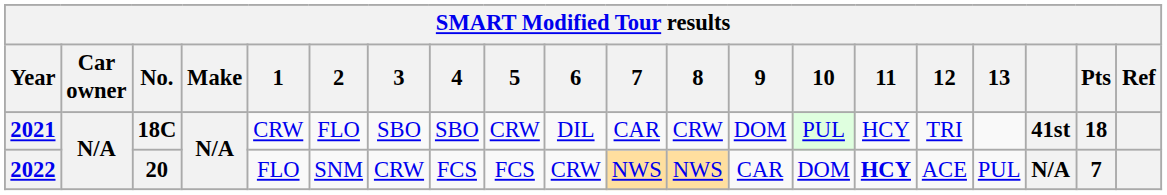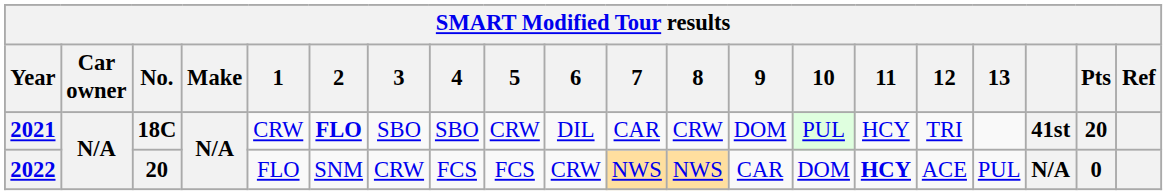 <table class="wikitable" style="text-align:center; font-size:75%">
 <tr>
 <th colspan=38><a href='#'>SMART Modified Tour</a> results</th>
 </tr>
 <tr>
 <th>Year</th>
 <th>Car owner</th>
 <th>No.</th>
 <th>Make</th>
 <th>1</th>
 <th>2</th>
 <th>3</th>
 <th>4</th>
 <th>5</th>
 <th>6</th>
 <th>7</th>
 <th>8</th>
 <th>9</th>
 <th>10</th>
 <th>11</th>
 <th>12</th>
 <th>13</th>
 <th></th>
 <th>Pts</th>
 <th>Ref</th>
 </tr>
 <tr>
 <th><a href='#'>2021</a></th>
 <th rowspan=2>N/A</th>
 <th>18C</th>
 <th rowspan=2>N/A</th>
 <td><a href='#'>CRW</a></td>
-<td><a href='#'>FLO</a></td>
+<td><strong><a href='#'>FLO</a></strong></td>
 <td><a href='#'>SBO</a></td>
 <td><a href='#'>SBO</a></td>
 <td><a href='#'>CRW</a></td>
 <td><a href='#'>DIL</a></td>
 <td><a href='#'>CAR</a></td>
 <td><a href='#'>CRW</a></td>
 <td><a href='#'>DOM</a></td>
 <td style="background:#DFFFDF;"><a href='#'>PUL</a><br></td>
 <td><a href='#'>HCY</a></td>
 <td><a href='#'>TRI</a></td>
 <td></td>
 <th>41st</th>
-<th>18</th>
+<th>20</th>
 <th></th>
 </tr>
 <tr>
 <th><a href='#'>2022</a></th>
 <th>20</th>
 <td><a href='#'>FLO</a></td>
 <td><a href='#'>SNM</a></td>
 <td><a href='#'>CRW</a></td>
 <td><a href='#'>FCS</a></td>
 <td><a href='#'>FCS</a></td>
 <td><a href='#'>CRW</a></td>
 <td style="background:#FFDF9F;"><a href='#'>NWS</a><br></td>
 <td style="background:#FFDF9F;"><a href='#'>NWS</a><br></td>
 <td><a href='#'>CAR</a></td>
 <td><a href='#'>DOM</a></td>
 <td><strong><a href='#'>HCY</a></strong></td>
 <td><a href='#'>ACE</a></td>
 <td><a href='#'>PUL</a></td>
 <th>N/A</th>
-<th>7</th>
+<th>0</th>
 <th></th>
 </tr>
 </table>
